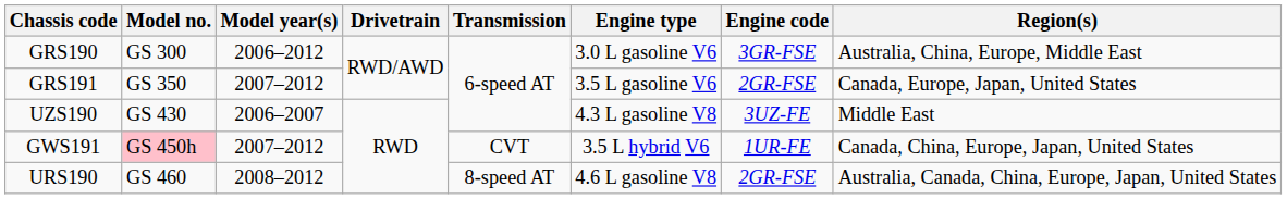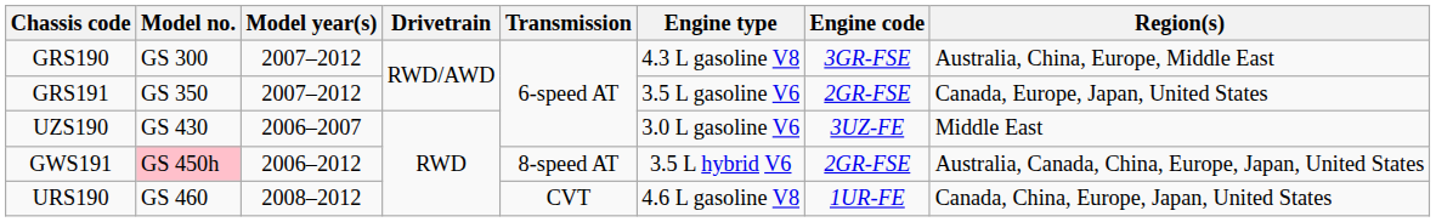 <table class="wikitable collapsible" style="text-align: center;">
 <tr>
 <th scope="col">Chassis code</th>
 <th scope="col">Model no.</th>
 <th scope="col">Model year(s)</th>
 <th scope="col">Drivetrain</th>
 <th scope="col">Transmission</th>
 <th scope="col">Engine type</th>
 <th scope="col">Engine code</th>
 <th scope="col">Region(s)</th>
 </tr>
 <tr>
 <td>GRS190</td>
 <td style="text-align: left;">GS 300</td>
-<td>2006–2012</td>
+<td>2007–2012</td>
 <td rowspan="2">RWD/AWD</td>
 <td rowspan="3">6-speed AT</td>
-<td>3.0 L gasoline <a href='#'>V6</a></td>
+<td>4.3 L gasoline <a href='#'>V8</a></td>
 <td><em><a href='#'>3GR-FSE</a></em></td>
 <td style="text-align: left;">Australia, China, Europe, Middle East</td>
 </tr>
 <tr>
 <td>GRS191</td>
 <td style="text-align: left;">GS 350</td>
 <td>2007–2012</td>
 <td>3.5 L gasoline <a href='#'>V6</a></td>
 <td><em><a href='#'>2GR-FSE</a></em></td>
 <td style="text-align: left;">Canada, Europe, Japan, United States</td>
 </tr>
 <tr>
 <td>UZS190</td>
 <td style="text-align: left;">GS 430</td>
 <td>2006–2007</td>
 <td rowspan=3>RWD</td>
-<td>4.3 L gasoline <a href='#'>V8</a></td>
+<td>3.0 L gasoline <a href='#'>V6</a></td>
 <td><em><a href='#'>3UZ-FE</a></em></td>
 <td style="text-align: left;">Middle East</td>
 </tr>
 <tr>
 <td>GWS191</td>
 <td style="background: pink; text-align: left;">GS 450h</td>
-<td>2007–2012</td>
-<td>CVT</td>
+<td>2006–2012</td>
+<td>8-speed AT</td>
 <td>3.5 L <a href='#'>hybrid</a> <a href='#'>V6</a></td>
-<td><em><a href='#'>1UR-FE</a></em></td>
-<td style="text-align: left;">Canada, China, Europe, Japan, United States</td>
+<td><em><a href='#'>2GR-FSE</a></em></td>
+<td style="text-align: left;">Australia, Canada, China, Europe, Japan, United States</td>
 </tr>
 <tr>
 <td>URS190</td>
 <td style="text-align: left;">GS 460</td>
 <td>2008–2012</td>
-<td>8-speed AT</td>
+<td>CVT</td>
 <td>4.6 L gasoline <a href='#'>V8</a></td>
-<td><em><a href='#'>2GR-FSE</a></em></td>
-<td style="text-align: left;">Australia, Canada, China, Europe, Japan, United States</td>
+<td><em><a href='#'>1UR-FE</a></em></td>
+<td style="text-align: left;">Canada, China, Europe, Japan, United States</td>
 </tr>
 </table>
